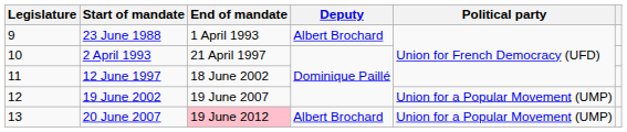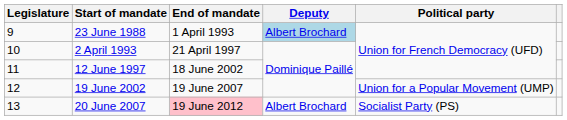 <table class="wikitable">
 <tr>
 <th>Legislature</th>
 <th>Start of mandate</th>
 <th>End of mandate</th>
 <th><a href='#'>Deputy</a></th>
 <th>Political party</th>
 <th></th>
 </tr>
 <tr>
 <td rowspan="1">9</td>
 <td><a href='#'>23 June 1988</a></td>
 <td><abbr>1 April</abbr> 1993</td>
-<td><a href='#'>Albert Brochard</a></td>
+<td style="background: lightblue;"><a href='#'>Albert Brochard</a></td>
 <td rowspan="4"><a href='#'>Union for French Democracy</a> (UFD)</td>
 <td></td>
 </tr>
 <tr>
 <td rowspan="1">10</td>
 <td><a href='#'><abbr>2 April</abbr> 1993</a></td>
 <td>21 April 1997</td>
 <td rowspan="4"><a href='#'>Dominique Paillé</a></td>
 <td></td>
 </tr>
 <tr>
 <td rowspan="1"><abbr>11</abbr></td>
 <td><a href='#'>12 June 1997</a></td>
 <td>18 June 2002</td>
 <td rowspan="2"></td>
 </tr>
 <tr>
 <td rowspan="2">12</td>
 <td rowspan="2"><a href='#'>19 June 2002</a></td>
 <td rowspan="2">19 June 2007</td>
 </tr>
 <tr>
 <td><a href='#'>Union for a Popular Movement</a> (UMP)</td>
 <td></td>
 </tr>
 <tr>
 <td rowspan="1">13</td>
 <td><a href='#'>20 June 2007</a></td>
 <td style="background: pink;">19 June 2012</td>
 <td><a href='#'>Albert Brochard</a></td>
-<td><a href='#'>Union for a Popular Movement</a> (UMP)</td>
+<td><a href='#'>Socialist Party</a> (PS)</td>
 <td></td>
 </tr>
 </table>
